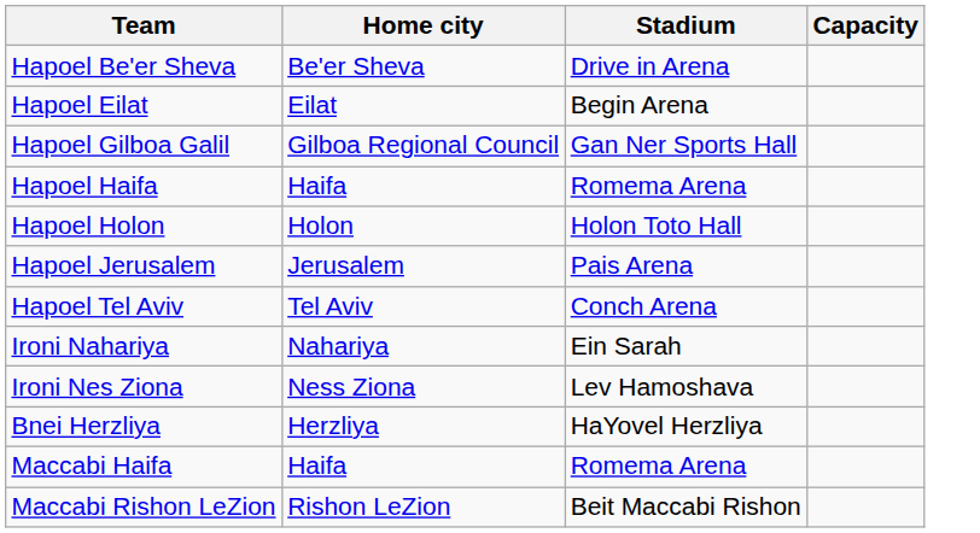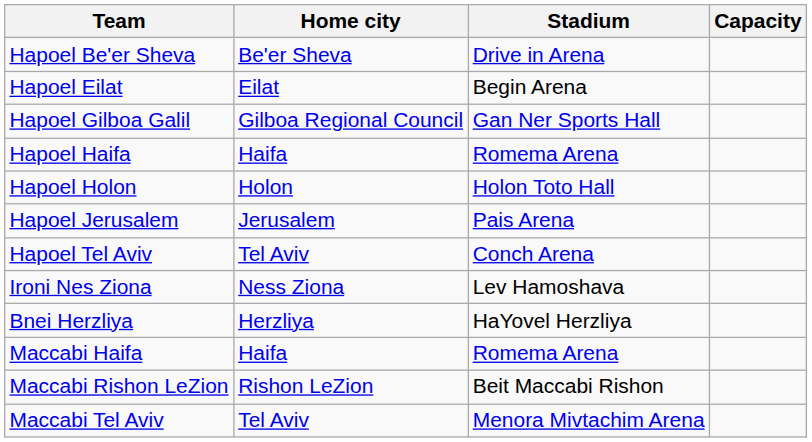 <table class="wikitable sortable">
 <tr>
 <th>Team</th>
 <th>Home city</th>
 <th>Stadium</th>
 <th>Capacity</th>
 </tr>
 <tr>
 <td><a href='#'>Hapoel Be'er Sheva</a></td>
 <td><a href='#'>Be'er Sheva</a></td>
 <td><a href='#'>Drive in Arena</a></td>
 <td align=right></td>
 </tr>
 <tr>
 <td><a href='#'>Hapoel Eilat</a></td>
 <td><a href='#'>Eilat</a></td>
 <td>Begin Arena</td>
 <td align=right></td>
 </tr>
 <tr>
 <td><a href='#'>Hapoel Gilboa Galil</a></td>
 <td><a href='#'>Gilboa Regional Council</a></td>
 <td><a href='#'>Gan Ner Sports Hall</a></td>
 <td align=right></td>
 </tr>
 <tr>
 <td><a href='#'>Hapoel Haifa</a></td>
 <td><a href='#'>Haifa</a></td>
 <td><a href='#'>Romema Arena</a></td>
 <td align=right></td>
 </tr>
 <tr>
 <td><a href='#'>Hapoel Holon</a></td>
 <td><a href='#'>Holon</a></td>
 <td><a href='#'>Holon Toto Hall</a></td>
 <td align=right></td>
 </tr>
 <tr>
 <td><a href='#'>Hapoel Jerusalem</a></td>
 <td><a href='#'>Jerusalem</a></td>
 <td><a href='#'>Pais Arena</a></td>
 <td align=right></td>
 </tr>
 <tr>
 <td><a href='#'>Hapoel Tel Aviv</a></td>
 <td><a href='#'>Tel Aviv</a></td>
 <td><a href='#'>Conch Arena</a></td>
 <td align=right></td>
 </tr>
 <tr>
-<td><a href='#'>Ironi Nahariya</a></td>
-<td><a href='#'>Nahariya</a></td>
-<td>Ein Sarah</td>
-<td align=right></td>
-</tr>
-<tr>
 <td><a href='#'>Ironi Nes Ziona</a></td>
 <td><a href='#'>Ness Ziona</a></td>
 <td>Lev Hamoshava</td>
 <td align=right></td>
 </tr>
 <tr>
 <td><a href='#'>Bnei Herzliya</a></td>
 <td><a href='#'>Herzliya</a></td>
 <td>HaYovel Herzliya</td>
 <td align=right></td>
 </tr>
 <tr>
 <td><a href='#'>Maccabi Haifa</a></td>
 <td><a href='#'>Haifa</a></td>
 <td><a href='#'>Romema Arena</a></td>
 <td align=right></td>
 </tr>
 <tr>
 <td><a href='#'>Maccabi Rishon LeZion</a></td>
 <td><a href='#'>Rishon LeZion</a></td>
 <td>Beit Maccabi Rishon</td>
 <td align=right></td>
 </tr>
+<tr>
+<td><a href='#'>Maccabi Tel Aviv</a></td>
+<td><a href='#'>Tel Aviv</a></td>
+<td><a href='#'>Menora Mivtachim Arena</a></td>
+<td align=right></td>
+</tr>
 </table>
